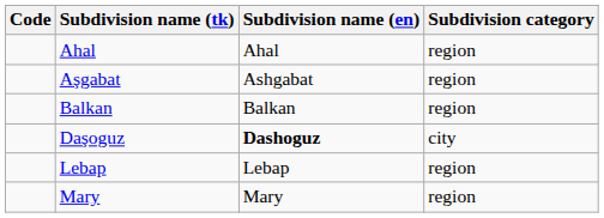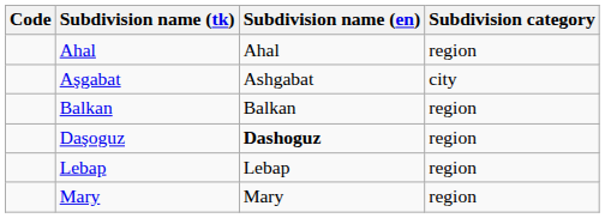 <table class="wikitable sortable">
 <tr>
 <th>Code</th>
 <th>Subdivision name (<a href='#'>tk</a>)</th>
 <th>Subdivision name (<a href='#'>en</a>) </th>
 <th>Subdivision category</th>
 </tr>
 <tr>
 <td></td>
 <td><a href='#'>Ahal</a></td>
 <td>Ahal</td>
 <td>region</td>
 </tr>
 <tr>
 <td></td>
 <td><a href='#'>Aşgabat</a></td>
 <td>Ashgabat</td>
-<td>region</td>
+<td>city</td>
 </tr>
 <tr>
 <td></td>
 <td><a href='#'>Balkan</a></td>
 <td>Balkan</td>
 <td>region</td>
 </tr>
 <tr>
 <td></td>
 <td><a href='#'>Daşoguz</a></td>
 <td><strong>Dashoguz</strong></td>
-<td>city</td>
+<td>region</td>
 </tr>
 <tr>
 <td></td>
 <td><a href='#'>Lebap</a></td>
 <td>Lebap</td>
 <td>region</td>
 </tr>
 <tr>
 <td></td>
 <td><a href='#'>Mary</a></td>
 <td>Mary</td>
 <td>region</td>
 </tr>
 </table>
